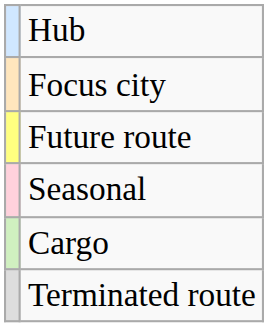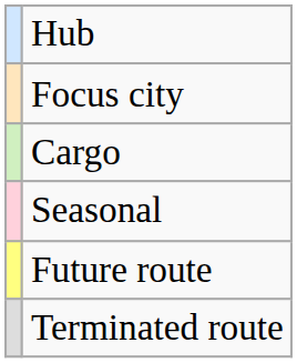 <table class="wikitable">
 <tr>
 <td style="background-color: #D0E7FF"></td>
 <td>Hub</td>
 </tr>
 <tr>
 <td style="background-color: #FFE6BD"></td>
 <td>Focus city</td>
 </tr>
 <tr>
-<td style="background-color: #FFFF80"></td>
-<td>Future route</td>
+<td style="background-color: #D0F0C0"></td>
+<td>Cargo</td>
 </tr>
 <tr>
 <td style="background-color: #FFD1DC"></td>
 <td>Seasonal</td>
 </tr>
 <tr>
-<td style="background-color: #D0F0C0"></td>
-<td>Cargo</td>
+<td style="background-color: #FFFF80"></td>
+<td>Future route</td>
 </tr>
 <tr>
 <td style="background-color: #dddddd;"></td>
 <td>Terminated route</td>
 </tr>
 </table>
